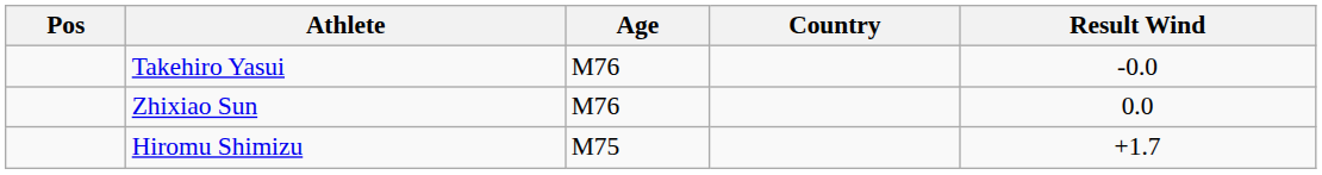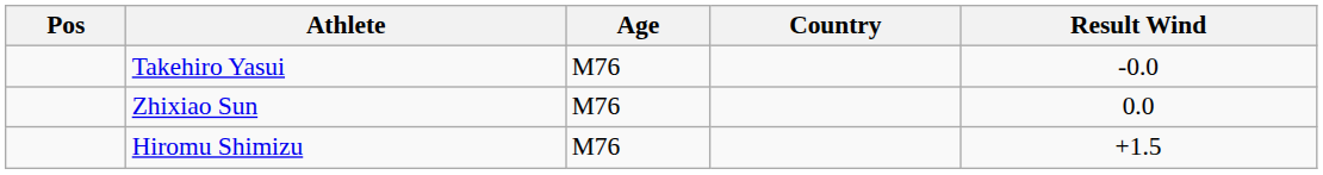 <table class="wikitable"  style="text-align:center; width:65%;">
 <tr>
 <th>Pos</th>
 <th>Athlete</th>
 <th>Age</th>
 <th>Country</th>
 <th>Result Wind</th>
 </tr>
 <tr>
 <td align=center></td>
 <td align=left><a href='#'>Takehiro Yasui</a></td>
 <td align=left>M76</td>
 <td align=left></td>
 <td> -0.0</td>
 </tr>
 <tr>
 <td align=center></td>
 <td align=left><a href='#'>Zhixiao Sun</a></td>
 <td align=left>M76</td>
 <td align=left></td>
 <td> 0.0</td>
 </tr>
 <tr>
 <td align=center></td>
 <td align=left><a href='#'>Hiromu Shimizu</a></td>
-<td align=left>M75</td>
+<td align=left>M76</td>
 <td align=left></td>
-<td> +1.7</td>
+<td> +1.5</td>
 </tr>
 </table>
